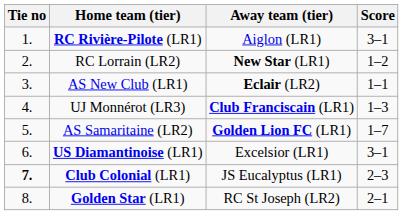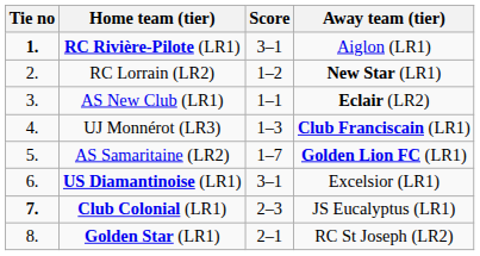 <table class="wikitable" style="text-align: center">
 <tr>
 <th>Tie no</th>
 <th>Home team (tier)</th>
+<th>Score</th>
 <th>Away team (tier)</th>
-<th>Score</th>
 </tr>
 <tr>
-<td>1.</td>
+<td><strong>1.</strong></td>
 <td> <strong><a href='#'>RC Rivière-Pilote</a></strong> (LR1)</td>
+<td>3–1</td>
 <td><a href='#'>Aiglon</a> (LR1) </td>
-<td>3–1</td>
 </tr>
 <tr>
 <td>2.</td>
 <td> RC Lorrain (LR2)</td>
+<td>1–2</td>
 <td><strong>New Star</strong> (LR1) </td>
-<td>1–2</td>
 </tr>
 <tr>
 <td>3.</td>
 <td> <a href='#'>AS New Club</a> (LR1)</td>
+<td>1–1 </td>
 <td><strong>Eclair</strong> (LR2) </td>
-<td>1–1 </td>
 </tr>
 <tr>
 <td>4.</td>
 <td> UJ Monnérot (LR3)</td>
+<td>1–3</td>
 <td><strong><a href='#'>Club Franciscain</a></strong> (LR1) </td>
-<td>1–3</td>
 </tr>
 <tr>
 <td>5.</td>
 <td> <a href='#'>AS Samaritaine</a> (LR2)</td>
+<td>1–7</td>
 <td><strong><a href='#'>Golden Lion FC</a></strong> (LR1) </td>
-<td>1–7</td>
 </tr>
 <tr>
 <td>6.</td>
 <td> <strong><a href='#'>US Diamantinoise</a></strong> (LR1)</td>
+<td>3–1</td>
 <td>Excelsior (LR1) </td>
-<td>3–1</td>
 </tr>
 <tr>
 <td><strong>7.</strong></td>
 <td> <strong><a href='#'>Club Colonial</a></strong> (LR1)</td>
+<td>2–3 </td>
 <td>JS Eucalyptus (LR1) </td>
-<td>2–3 </td>
 </tr>
 <tr>
 <td>8.</td>
 <td> <strong><a href='#'>Golden Star</a></strong> (LR1)</td>
+<td>2–1 </td>
 <td>RC St Joseph (LR2) </td>
-<td>2–1 </td>
 </tr>
 </table>
